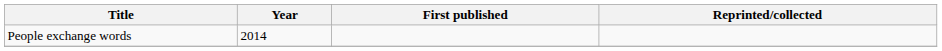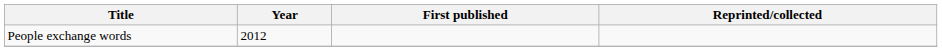 <table class='wikitable sortable' width='90%'>
 <tr>
 <th width=25%>Title</th>
 <th>Year</th>
 <th>First published</th>
 <th>Reprinted/collected</th>
 </tr>
 <tr>
 <td>People exchange words</td>
-<td>2014</td>
+<td>2012</td>
 <td></td>
 <td></td>
 </tr>
 <tr>
 </tr>
 </table>
